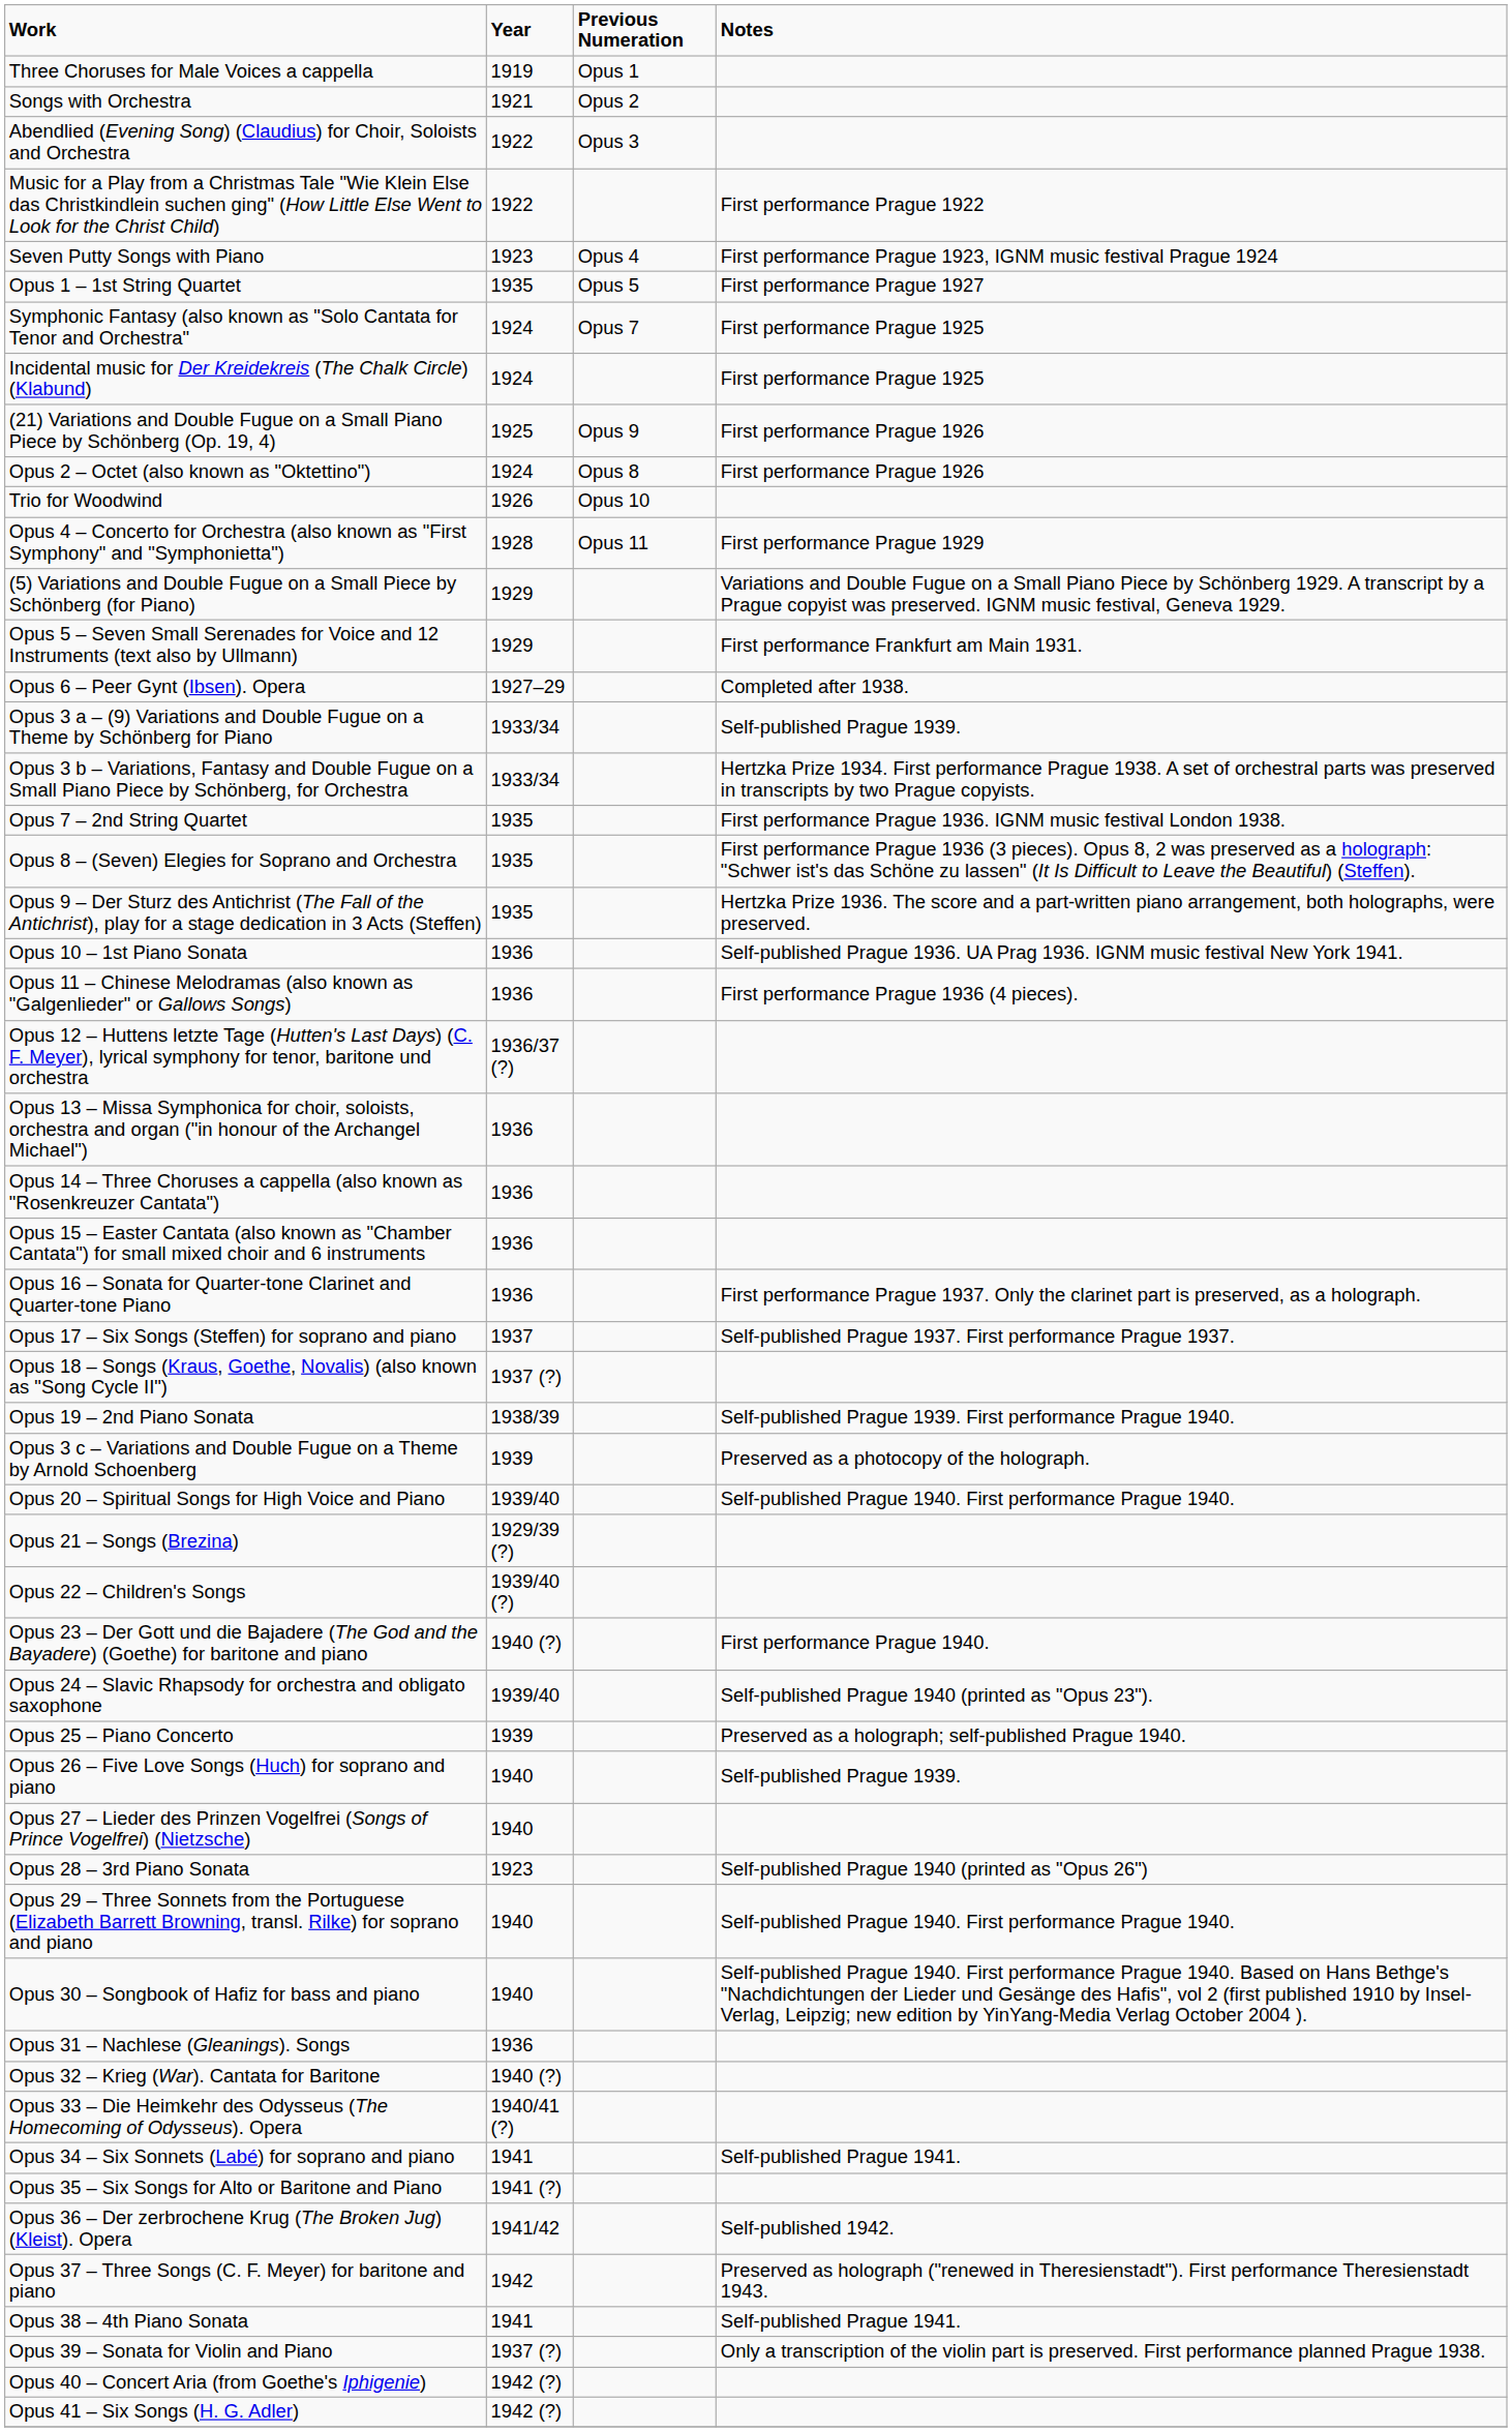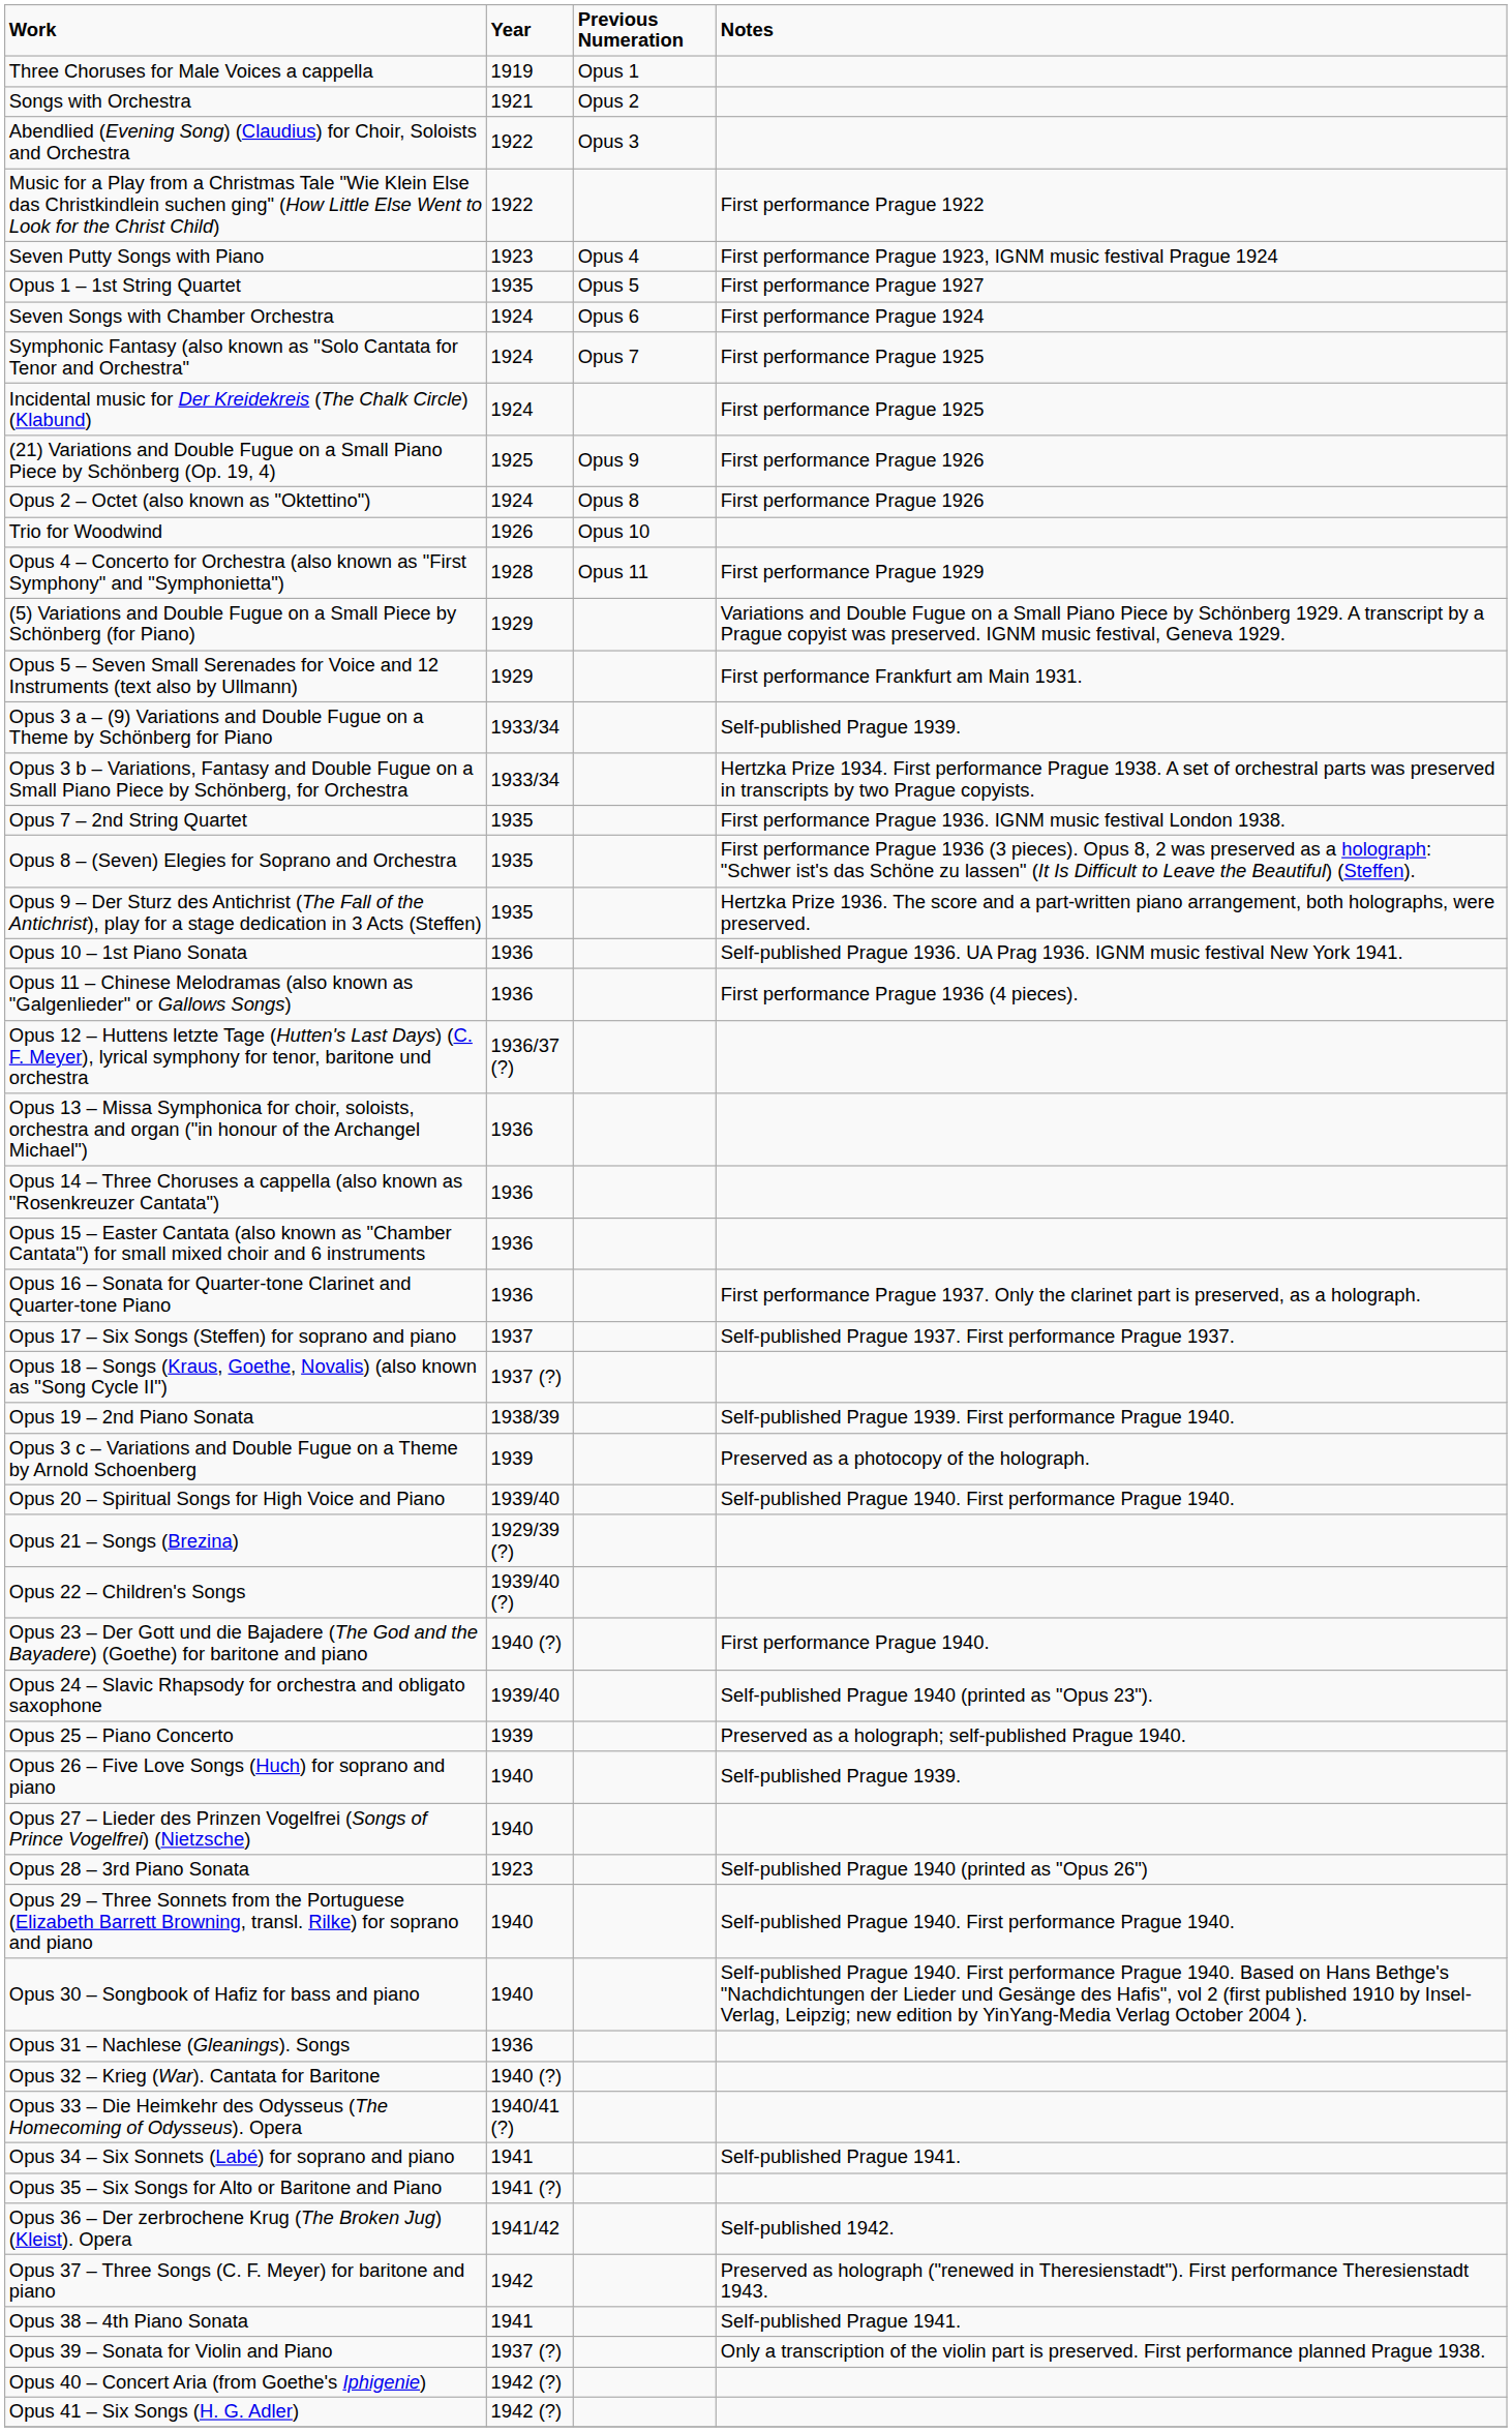 <table class = "wikitable" width="100%" border="1">
 <tr>
 <td><strong>Work</strong></td>
 <td><strong>Year</strong></td>
 <td><strong>Previous Numeration</strong></td>
 <td><strong>Notes</strong></td>
 </tr>
 <tr>
 <td>Three Choruses for Male Voices a cappella</td>
 <td>1919</td>
 <td>Opus 1</td>
 <td></td>
 </tr>
 <tr>
 <td>Songs with Orchestra</td>
 <td>1921</td>
 <td>Opus 2</td>
 <td></td>
 </tr>
 <tr>
 <td>Abendlied (<em>Evening Song</em>) (<a href='#'>Claudius</a>) for Choir, Soloists and Orchestra</td>
 <td>1922</td>
 <td>Opus 3</td>
 <td></td>
 </tr>
 <tr>
 <td>Music for a Play from a Christmas Tale "Wie Klein Else das Christkindlein suchen ging" (<em>How Little Else Went to Look for the Christ Child</em>)</td>
 <td>1922</td>
 <td></td>
 <td>First performance Prague 1922</td>
 </tr>
 <tr>
 <td>Seven Putty Songs with Piano</td>
 <td>1923</td>
 <td>Opus 4</td>
 <td>First performance Prague 1923, IGNM music festival Prague 1924</td>
 </tr>
 <tr>
 <td>Opus 1 – 1st String Quartet</td>
 <td>1935</td>
 <td>Opus 5</td>
 <td>First performance Prague 1927</td>
+</tr>
+<tr>
+<td>Seven Songs with Chamber Orchestra</td>
+<td>1924</td>
+<td>Opus 6</td>
+<td>First performance Prague 1924</td>
 </tr>
 <tr>
 <td>Symphonic Fantasy (also known as "Solo Cantata for Tenor and Orchestra"</td>
 <td>1924</td>
 <td>Opus 7</td>
 <td>First performance Prague 1925</td>
 </tr>
 <tr>
 <td>Incidental music for <em><a href='#'>Der Kreidekreis</a></em> (<em>The Chalk Circle</em>) (<a href='#'>Klabund</a>)</td>
 <td>1924</td>
 <td></td>
 <td>First performance Prague 1925</td>
 </tr>
 <tr>
 <td>(21) Variations and Double Fugue on a Small Piano Piece by Schönberg (Op. 19, 4)</td>
 <td>1925</td>
 <td>Opus 9</td>
 <td>First performance Prague 1926</td>
 </tr>
 <tr>
 <td>Opus 2 – Octet (also known as "Oktettino")</td>
 <td>1924</td>
 <td>Opus 8</td>
 <td>First performance Prague 1926</td>
 </tr>
 <tr>
 <td>Trio for Woodwind</td>
 <td>1926</td>
 <td>Opus 10</td>
 <td></td>
 </tr>
 <tr>
 <td>Opus 4 – Concerto for Orchestra (also known as "First Symphony" and "Symphonietta")</td>
 <td>1928</td>
 <td>Opus 11</td>
 <td>First performance Prague 1929</td>
 </tr>
 <tr>
 <td>(5) Variations and Double Fugue on a Small Piece by Schönberg (for Piano)</td>
 <td>1929</td>
 <td></td>
 <td>Variations and Double Fugue on a Small Piano Piece by Schönberg 1929. A transcript by a Prague copyist was preserved. IGNM music festival, Geneva 1929.</td>
 </tr>
 <tr>
 <td>Opus 5 – Seven Small Serenades for Voice and 12 Instruments (text also by Ullmann)</td>
 <td>1929</td>
 <td></td>
 <td>First performance Frankfurt am Main 1931.</td>
-</tr>
-<tr>
-<td>Opus 6 – Peer Gynt (<a href='#'>Ibsen</a>). Opera</td>
-<td>1927–29</td>
-<td></td>
-<td>Completed after 1938.</td>
 </tr>
 <tr>
 <td>Opus 3 a – (9) Variations and Double Fugue on a Theme by Schönberg for Piano</td>
 <td>1933/34</td>
 <td></td>
 <td>Self-published Prague 1939.</td>
 </tr>
 <tr>
 <td>Opus 3 b – Variations, Fantasy and Double Fugue on a Small Piano Piece by Schönberg, for Orchestra</td>
 <td>1933/34</td>
 <td></td>
 <td>Hertzka Prize 1934. First performance Prague 1938. A set of orchestral parts was preserved in transcripts by two Prague copyists.</td>
 </tr>
 <tr>
 <td>Opus 7 – 2nd String Quartet</td>
 <td>1935</td>
 <td></td>
 <td>First performance Prague 1936. IGNM music festival London 1938.</td>
 </tr>
 <tr>
 <td>Opus 8 – (Seven) Elegies for Soprano and Orchestra</td>
 <td>1935</td>
 <td></td>
 <td>First performance Prague 1936 (3 pieces). Opus 8, 2 was preserved as a <a href='#'>holograph</a>: "Schwer ist's das Schöne zu lassen" (<em>It Is Difficult to Leave the Beautiful</em>) (<a href='#'>Steffen</a>).</td>
 </tr>
 <tr>
 <td>Opus 9 – Der Sturz des Antichrist (<em>The Fall of the Antichrist</em>), play for a stage dedication in 3 Acts (Steffen)</td>
 <td>1935</td>
 <td></td>
 <td>Hertzka Prize 1936. The score and a part-written piano arrangement, both holographs, were preserved.</td>
 </tr>
 <tr>
 <td>Opus 10 – 1st Piano Sonata</td>
 <td>1936</td>
 <td></td>
 <td>Self-published Prague 1936. UA Prag 1936. IGNM music festival New York 1941.</td>
 </tr>
 <tr>
 <td>Opus 11 – Chinese Melodramas (also known as "Galgenlieder" or <em>Gallows Songs</em>)</td>
 <td>1936</td>
 <td></td>
 <td>First performance Prague 1936 (4 pieces).</td>
 </tr>
 <tr>
 <td>Opus 12 – Huttens letzte Tage (<em>Hutten's Last Days</em>) (<a href='#'>C. F. Meyer</a>), lyrical symphony for tenor, baritone und orchestra</td>
 <td>1936/37 (?)</td>
 <td></td>
 <td></td>
 </tr>
 <tr>
 <td>Opus 13 – Missa Symphonica for choir, soloists, orchestra and organ ("in honour of the Archangel Michael")</td>
 <td>1936</td>
 <td></td>
 <td></td>
 </tr>
 <tr>
 <td>Opus 14 – Three Choruses a cappella (also known as "Rosenkreuzer Cantata")</td>
 <td>1936</td>
 <td></td>
 <td></td>
 </tr>
 <tr>
 <td>Opus 15 – Easter Cantata (also known as "Chamber Cantata") for small mixed choir and 6 instruments</td>
 <td>1936</td>
 <td></td>
 <td></td>
 </tr>
 <tr>
 <td>Opus 16 – Sonata for Quarter-tone Clarinet and Quarter-tone Piano</td>
 <td>1936</td>
 <td></td>
 <td>First performance Prague 1937. Only the clarinet part is preserved, as a holograph.</td>
 </tr>
 <tr>
 <td>Opus 17 – Six Songs (Steffen) for soprano and piano</td>
 <td>1937</td>
 <td></td>
 <td>Self-published Prague 1937. First performance Prague 1937.</td>
 </tr>
 <tr>
 <td>Opus 18 – Songs (<a href='#'>Kraus</a>, <a href='#'>Goethe</a>, <a href='#'>Novalis</a>) (also known as "Song Cycle II")</td>
 <td>1937 (?)</td>
 <td></td>
 <td></td>
 </tr>
 <tr>
 <td>Opus 19 – 2nd Piano Sonata</td>
 <td>1938/39</td>
 <td></td>
 <td>Self-published Prague 1939. First performance Prague 1940.</td>
 </tr>
 <tr>
 <td>Opus 3 c – Variations and Double Fugue on a Theme by Arnold Schoenberg</td>
 <td>1939</td>
 <td></td>
 <td>Preserved as a photocopy of the holograph.</td>
 </tr>
 <tr>
 <td>Opus 20 – Spiritual Songs for High Voice and Piano</td>
 <td>1939/40</td>
 <td></td>
 <td>Self-published Prague 1940. First performance Prague 1940.</td>
 </tr>
 <tr>
 <td>Opus 21 – Songs (<a href='#'>Brezina</a>)</td>
 <td>1929/39 (?)</td>
 <td></td>
 <td></td>
 </tr>
 <tr>
 <td>Opus 22 – Children's Songs</td>
 <td>1939/40 (?)</td>
 <td></td>
 <td></td>
 </tr>
 <tr>
 <td>Opus 23 – Der Gott und die Bajadere (<em>The God and the Bayadere</em>) (Goethe) for baritone and piano</td>
 <td>1940 (?)</td>
 <td></td>
 <td>First performance Prague 1940.</td>
 </tr>
 <tr>
 <td>Opus 24 – Slavic Rhapsody for orchestra and obligato saxophone</td>
 <td>1939/40</td>
 <td></td>
 <td>Self-published Prague 1940 (printed as "Opus 23").</td>
 </tr>
 <tr>
 <td>Opus 25 – Piano Concerto</td>
 <td>1939</td>
 <td></td>
 <td>Preserved as a holograph; self-published Prague 1940.</td>
 </tr>
 <tr>
 <td>Opus 26 – Five Love Songs (<a href='#'>Huch</a>) for soprano and piano</td>
 <td>1940</td>
 <td></td>
 <td>Self-published Prague 1939.</td>
 </tr>
 <tr>
 <td>Opus 27 – Lieder des Prinzen Vogelfrei (<em>Songs of Prince Vogelfrei</em>) (<a href='#'>Nietzsche</a>)</td>
 <td>1940</td>
 <td></td>
 <td></td>
 </tr>
 <tr>
 <td>Opus 28 – 3rd Piano Sonata</td>
 <td>1923</td>
 <td></td>
 <td>Self-published Prague 1940 (printed as "Opus 26")</td>
 </tr>
 <tr>
 <td>Opus 29 – Three Sonnets from the Portuguese (<a href='#'>Elizabeth Barrett Browning</a>, transl. <a href='#'>Rilke</a>) for soprano and piano</td>
 <td>1940</td>
 <td></td>
 <td>Self-published Prague 1940. First performance Prague 1940.</td>
 </tr>
 <tr>
 <td>Opus 30 – Songbook of Hafiz for bass and piano</td>
 <td>1940</td>
 <td></td>
 <td>Self-published Prague 1940. First performance Prague 1940. Based on Hans Bethge's "Nachdichtungen der Lieder und Gesänge des Hafis", vol 2 (first published 1910 by Insel-Verlag, Leipzig; new edition by YinYang-Media Verlag October 2004 ).</td>
 </tr>
 <tr>
 <td>Opus 31 – Nachlese (<em>Gleanings</em>). Songs</td>
 <td>1936</td>
 <td></td>
 <td></td>
 </tr>
 <tr>
 <td>Opus 32 – Krieg (<em>War</em>). Cantata for Baritone</td>
 <td>1940 (?)</td>
 <td></td>
 <td></td>
 </tr>
 <tr>
 <td>Opus 33 – Die Heimkehr des Odysseus (<em>The Homecoming of Odysseus</em>). Opera</td>
 <td>1940/41 (?)</td>
 <td></td>
 <td></td>
 </tr>
 <tr>
 <td>Opus 34 – Six Sonnets (<a href='#'>Labé</a>) for soprano and piano</td>
 <td>1941</td>
 <td></td>
 <td>Self-published Prague 1941.</td>
 </tr>
 <tr>
 <td>Opus 35 – Six Songs for Alto or Baritone and Piano</td>
 <td>1941 (?)</td>
 <td></td>
 <td></td>
 </tr>
 <tr>
 <td>Opus 36 – Der zerbrochene Krug (<em>The Broken Jug</em>) (<a href='#'>Kleist</a>). Opera</td>
 <td>1941/42</td>
 <td></td>
 <td>Self-published 1942.</td>
 </tr>
 <tr>
 <td>Opus 37 – Three Songs (C. F. Meyer) for baritone and piano</td>
 <td>1942</td>
 <td></td>
 <td>Preserved as holograph ("renewed in Theresienstadt"). First performance Theresienstadt 1943.</td>
 </tr>
 <tr>
 <td>Opus 38 – 4th Piano Sonata</td>
 <td>1941</td>
 <td></td>
 <td>Self-published Prague 1941.</td>
 </tr>
 <tr>
 <td>Opus 39 – Sonata for Violin and Piano</td>
 <td>1937 (?)</td>
 <td></td>
 <td>Only a transcription of the violin part is preserved. First performance planned Prague 1938.</td>
 </tr>
 <tr>
 <td>Opus 40 – Concert Aria (from Goethe's <em><a href='#'>Iphigenie</a></em>)</td>
 <td>1942 (?)</td>
 <td></td>
 <td></td>
 </tr>
 <tr>
 <td>Opus 41 – Six Songs (<a href='#'>H. G. Adler</a>)</td>
 <td>1942 (?)</td>
 <td></td>
 <td></td>
 </tr>
 <tr>
 </tr>
 </table>
